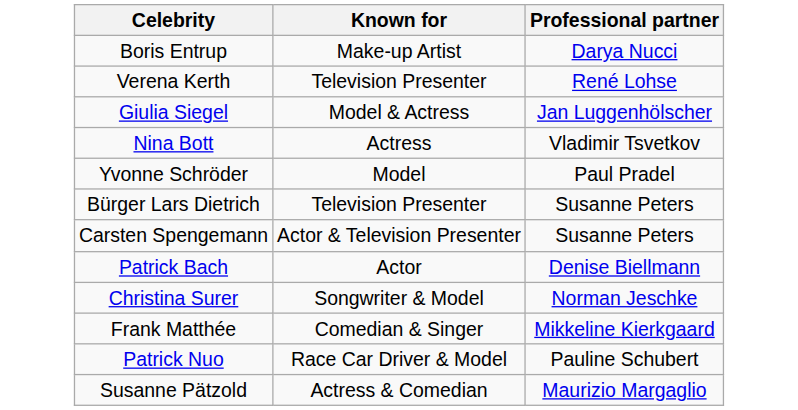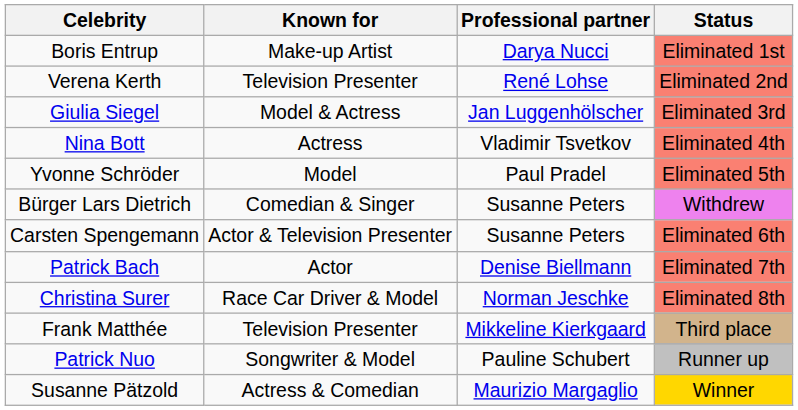 <table class="wikitable sortable" style="margin: auto; text-align:center; font-size:95%;">
 <tr>
 <th>Celebrity</th>
 <th>Known for</th>
 <th>Professional partner</th>
+<th>Status</th>
 </tr>
 <tr>
 <td>Boris Entrup</td>
 <td>Make-up Artist</td>
 <td><a href='#'>Darya Nucci</a></td>
+<td style=background:salmon>Eliminated 1st</td>
 </tr>
 <tr>
 <td>Verena Kerth</td>
 <td>Television Presenter</td>
 <td><a href='#'>René Lohse</a></td>
+<td style=background:salmon>Eliminated 2nd</td>
 </tr>
 <tr>
 <td><a href='#'>Giulia Siegel</a></td>
 <td>Model & Actress</td>
 <td><a href='#'>Jan Luggenhölscher</a></td>
+<td style=background:salmon>Eliminated 3rd</td>
 </tr>
 <tr>
 <td><a href='#'>Nina Bott</a></td>
 <td>Actress</td>
 <td>Vladimir Tsvetkov</td>
+<td style=background:salmon>Eliminated 4th</td>
 </tr>
 <tr>
 <td>Yvonne Schröder</td>
 <td>Model</td>
 <td>Paul Pradel</td>
+<td style=background:salmon>Eliminated 5th</td>
 </tr>
 <tr>
 <td>Bürger Lars Dietrich</td>
-<td>Television Presenter</td>
+<td>Comedian & Singer</td>
 <td>Susanne Peters</td>
+<td style="background:violet; text-align:center;">Withdrew</td>
 </tr>
 <tr>
 <td>Carsten Spengemann</td>
 <td>Actor & Television Presenter</td>
 <td>Susanne Peters</td>
+<td style=background:salmon>Eliminated 6th</td>
 </tr>
 <tr>
 <td><a href='#'>Patrick Bach</a></td>
 <td>Actor</td>
 <td><a href='#'>Denise Biellmann</a></td>
+<td style=background:salmon>Eliminated 7th</td>
 </tr>
 <tr>
 <td><a href='#'>Christina Surer</a></td>
-<td>Songwriter & Model</td>
+<td>Race Car Driver & Model</td>
 <td><a href='#'>Norman Jeschke</a></td>
+<td style=background:salmon>Eliminated 8th</td>
 </tr>
 <tr>
 <td>Frank Matthée</td>
-<td>Comedian & Singer</td>
+<td>Television Presenter</td>
 <td><a href='#'>Mikkeline Kierkgaard</a></td>
+<td style=background:tan>Third place</td>
 </tr>
 <tr>
 <td><a href='#'>Patrick Nuo</a></td>
-<td>Race Car Driver & Model</td>
+<td>Songwriter & Model</td>
 <td>Pauline Schubert</td>
+<td style=background:silver>Runner up</td>
 </tr>
 <tr>
 <td>Susanne Pätzold</td>
 <td>Actress & Comedian</td>
 <td><a href='#'>Maurizio Margaglio</a></td>
+<td bgcolor=gold>Winner</td>
 </tr>
 </table>
